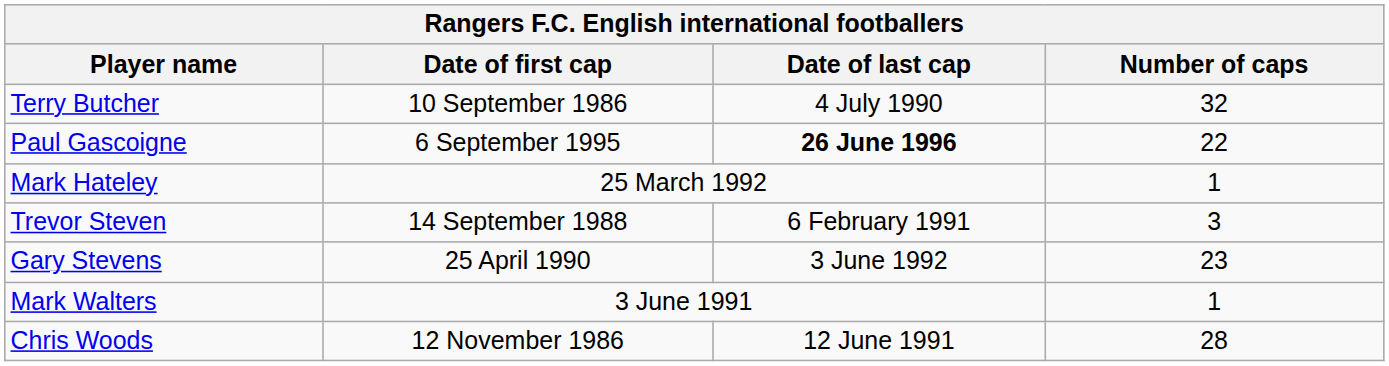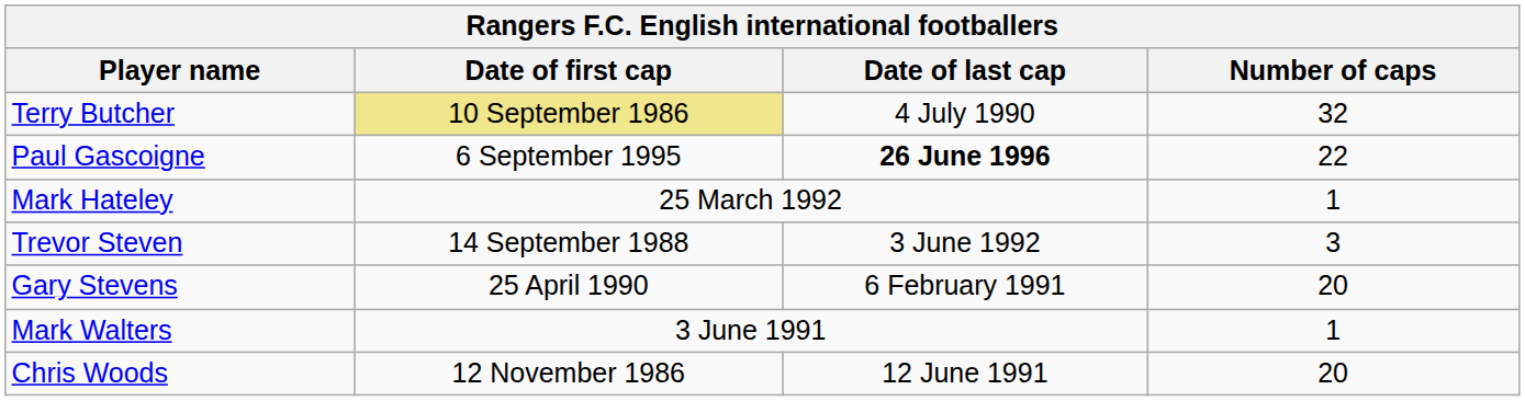 <table class="wikitable plainrowheaders" style="width: 70%;">
 <tr>
 <th colspan=5>Rangers F.C. English international footballers </th>
 </tr>
 <tr>
 <th scope="col">Player name</th>
 <th scope="col">Date of first cap</th>
 <th scope="col">Date of last cap</th>
 <th scope="col">Number of caps</th>
 </tr>
 <tr>
 <td><a href='#'>Terry Butcher</a></td>
-<td align="center">10 September 1986</td>
+<td align="center" style="background: khaki;">10 September 1986</td>
 <td align="center">4 July 1990</td>
 <td align="center">32</td>
 </tr>
 <tr>
 <td><a href='#'>Paul Gascoigne</a></td>
 <td align="center">6 September 1995</td>
 <td align="center"><strong>26 June 1996</strong></td>
 <td align="center">22</td>
 </tr>
 <tr>
 <td><a href='#'>Mark Hateley</a></td>
 <td align="center" colspan="2">25 March 1992</td>
 <td align="center">1</td>
 </tr>
 <tr>
 <td><a href='#'>Trevor Steven</a></td>
 <td align="center">14 September 1988</td>
-<td align="center">6 February 1991</td>
+<td align="center">3 June 1992</td>
 <td align="center">3</td>
 </tr>
 <tr>
 <td><a href='#'>Gary Stevens</a></td>
 <td align="center">25 April 1990</td>
-<td align="center">3 June 1992</td>
-<td align="center">23</td>
+<td align="center">6 February 1991</td>
+<td align="center">20</td>
 </tr>
 <tr>
 <td><a href='#'>Mark Walters</a></td>
 <td align="center" colspan="2">3 June 1991</td>
 <td align="center">1</td>
 </tr>
 <tr>
 <td><a href='#'>Chris Woods</a></td>
 <td align="center">12 November 1986</td>
 <td align="center">12 June 1991</td>
-<td align="center">28</td>
+<td align="center">20</td>
 </tr>
 </table>
